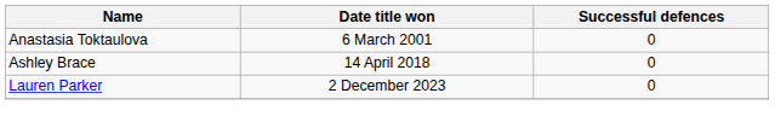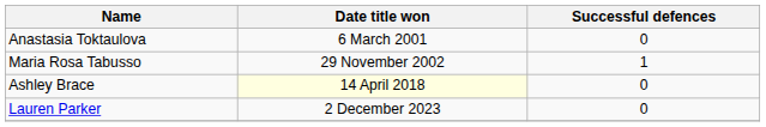 <table class="wikitable" style="text-align:center">
 <tr>
 <th style="width:20%;">Name</th>
 <th style="width:25%;">Date title won</th>
 <th style="width:20%;">Successful defences</th>
 </tr>
 <tr>
 <td align=left> Anastasia Toktaulova</td>
 <td>6 March 2001</td>
 <td>0</td>
 </tr>
 <tr>
+<td align=left> Maria Rosa Tabusso</td>
+<td>29 November 2002</td>
+<td>1</td>
+</tr>
+<tr>
 <td align=left> Ashley Brace</td>
-<td>14 April 2018</td>
+<td style="background: lightyellow;">14 April 2018</td>
 <td>0</td>
 </tr>
 <tr>
 <td align=left> <a href='#'>Lauren Parker</a></td>
 <td>2 December 2023</td>
 <td>0</td>
 </tr>
 <tr>
 </tr>
 </table>
